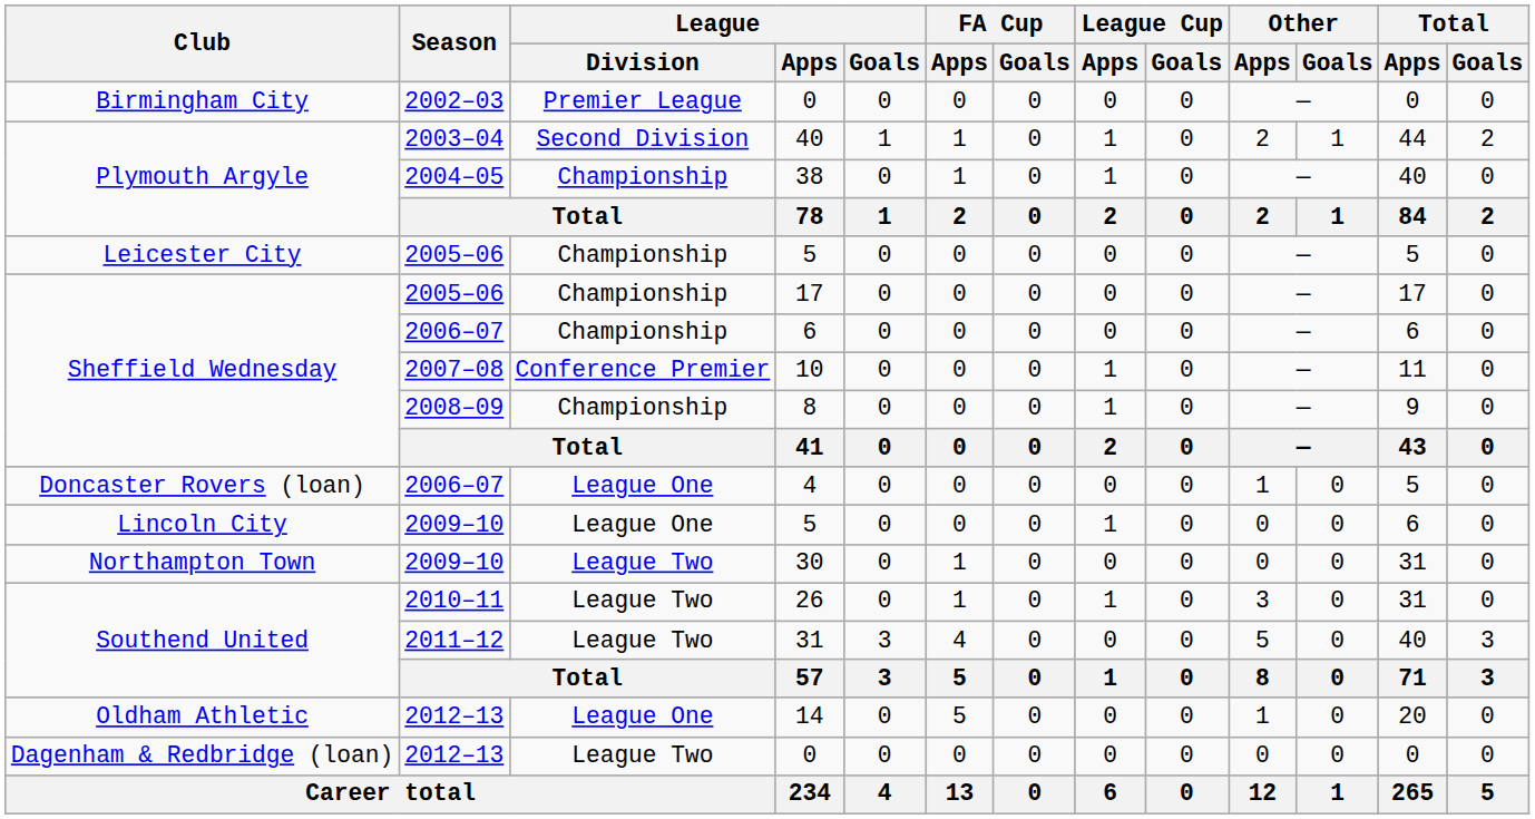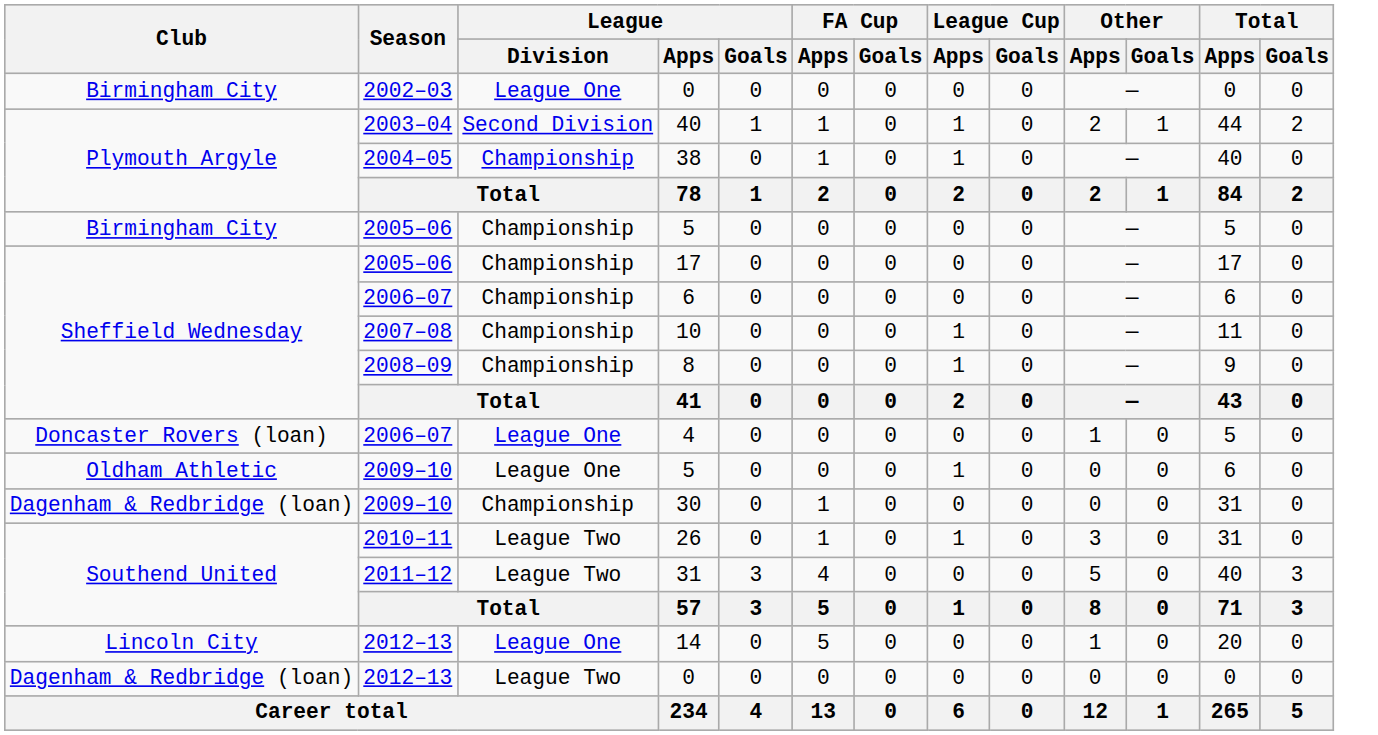 <table class="wikitable" style="text-align: center;">
 <tr>
 <th rowspan="2">Club</th>
 <th rowspan="2">Season</th>
 <th colspan="3">League</th>
 <th colspan="2">FA Cup</th>
 <th colspan="2">League Cup</th>
 <th colspan="2">Other</th>
 <th colspan="2">Total</th>
 </tr>
 <tr>
 <th>Division</th>
 <th>Apps</th>
 <th>Goals</th>
 <th>Apps</th>
 <th>Goals</th>
 <th>Apps</th>
 <th>Goals</th>
 <th>Apps</th>
 <th>Goals</th>
 <th>Apps</th>
 <th>Goals</th>
 </tr>
 <tr>
 <td rowspan="1" valign="center"><a href='#'>Birmingham City</a></td>
 <td><a href='#'>2002–03</a></td>
-<td><a href='#'>Premier League</a></td>
+<td><a href='#'>League One</a></td>
 <td>0</td>
 <td>0</td>
 <td>0</td>
 <td>0</td>
 <td>0</td>
 <td>0</td>
 <td colspan="2">—</td>
 <td>0</td>
 <td>0</td>
 </tr>
 <tr>
 <td rowspan="3" valign="center"><a href='#'>Plymouth Argyle</a></td>
 <td><a href='#'>2003–04</a></td>
 <td><a href='#'>Second Division</a></td>
 <td>40</td>
 <td>1</td>
 <td>1</td>
 <td>0</td>
 <td>1</td>
 <td>0</td>
 <td>2</td>
 <td>1</td>
 <td>44</td>
 <td>2</td>
 </tr>
 <tr>
 <td><a href='#'>2004–05</a></td>
 <td><a href='#'>Championship</a></td>
 <td>38</td>
 <td>0</td>
 <td>1</td>
 <td>0</td>
 <td>1</td>
 <td>0</td>
 <td colspan="2">—</td>
 <td>40</td>
 <td>0</td>
 </tr>
 <tr>
 <th colspan="2">Total</th>
 <th>78</th>
 <th>1</th>
 <th>2</th>
 <th>0</th>
 <th>2</th>
 <th>0</th>
 <th>2</th>
 <th>1</th>
 <th>84</th>
 <th>2</th>
 </tr>
 <tr>
-<td rowspan="1" valign="center"><a href='#'>Leicester City</a></td>
+<td rowspan="1" valign="center"><a href='#'>Birmingham City</a></td>
 <td><a href='#'>2005–06</a></td>
 <td>Championship</td>
 <td>5</td>
 <td>0</td>
 <td>0</td>
 <td>0</td>
 <td>0</td>
 <td>0</td>
 <td colspan="2">—</td>
 <td>5</td>
 <td>0</td>
 </tr>
 <tr>
 <td rowspan="5" valign="center"><a href='#'>Sheffield Wednesday</a></td>
 <td><a href='#'>2005–06</a></td>
 <td>Championship</td>
 <td>17</td>
 <td>0</td>
 <td>0</td>
 <td>0</td>
 <td>0</td>
 <td>0</td>
 <td colspan="2">—</td>
 <td>17</td>
 <td>0</td>
 </tr>
 <tr>
 <td><a href='#'>2006–07</a></td>
 <td>Championship</td>
 <td>6</td>
 <td>0</td>
 <td>0</td>
 <td>0</td>
 <td>0</td>
 <td>0</td>
 <td colspan="2">—</td>
 <td>6</td>
 <td>0</td>
 </tr>
 <tr>
 <td><a href='#'>2007–08</a></td>
-<td><a href='#'>Conference Premier</a></td>
+<td>Championship</td>
 <td>10</td>
 <td>0</td>
 <td>0</td>
 <td>0</td>
 <td>1</td>
 <td>0</td>
 <td colspan="2">—</td>
 <td>11</td>
 <td>0</td>
 </tr>
 <tr>
 <td><a href='#'>2008–09</a></td>
 <td>Championship</td>
 <td>8</td>
 <td>0</td>
 <td>0</td>
 <td>0</td>
 <td>1</td>
 <td>0</td>
 <td colspan="2">—</td>
 <td>9</td>
 <td>0</td>
 </tr>
 <tr>
 <th colspan="2">Total</th>
 <th>41</th>
 <th>0</th>
 <th>0</th>
 <th>0</th>
 <th>2</th>
 <th>0</th>
 <th colspan="2">—</th>
 <th>43</th>
 <th>0</th>
 </tr>
 <tr>
 <td rowspan="1" valign="center"><a href='#'>Doncaster Rovers</a> (loan)</td>
 <td><a href='#'>2006–07</a></td>
 <td><a href='#'>League One</a></td>
 <td>4</td>
 <td>0</td>
 <td>0</td>
 <td>0</td>
 <td>0</td>
 <td>0</td>
 <td>1</td>
 <td>0</td>
 <td>5</td>
 <td>0</td>
 </tr>
 <tr>
-<td rowspan="1" valign="center"><a href='#'>Lincoln City</a></td>
+<td rowspan="1" valign="center"><a href='#'>Oldham Athletic</a></td>
 <td><a href='#'>2009–10</a></td>
 <td>League One</td>
 <td>5</td>
 <td>0</td>
 <td>0</td>
 <td>0</td>
 <td>1</td>
 <td>0</td>
 <td>0</td>
 <td>0</td>
 <td>6</td>
 <td>0</td>
 </tr>
 <tr>
-<td rowspan="1" valign="center"><a href='#'>Northampton Town</a></td>
+<td rowspan="1" valign="center"><a href='#'>Dagenham & Redbridge</a> (loan)</td>
 <td><a href='#'>2009–10</a></td>
-<td><a href='#'>League Two</a></td>
+<td>Championship</td>
 <td>30</td>
 <td>0</td>
 <td>1</td>
 <td>0</td>
 <td>0</td>
 <td>0</td>
 <td>0</td>
 <td>0</td>
 <td>31</td>
 <td>0</td>
 </tr>
 <tr>
 <td rowspan="3" valign="center"><a href='#'>Southend United</a></td>
 <td><a href='#'>2010–11</a></td>
 <td>League Two</td>
 <td>26</td>
 <td>0</td>
 <td>1</td>
 <td>0</td>
 <td>1</td>
 <td>0</td>
 <td>3</td>
 <td>0</td>
 <td>31</td>
 <td>0</td>
 </tr>
 <tr>
 <td><a href='#'>2011–12</a></td>
 <td>League Two</td>
 <td>31</td>
 <td>3</td>
 <td>4</td>
 <td>0</td>
 <td>0</td>
 <td>0</td>
 <td>5</td>
 <td>0</td>
 <td>40</td>
 <td>3</td>
 </tr>
 <tr>
 <th colspan="2">Total</th>
 <th>57</th>
 <th>3</th>
 <th>5</th>
 <th>0</th>
 <th>1</th>
 <th>0</th>
 <th>8</th>
 <th>0</th>
 <th>71</th>
 <th>3</th>
 </tr>
 <tr>
-<td rowspan="1" valign="center"><a href='#'>Oldham Athletic</a></td>
+<td rowspan="1" valign="center"><a href='#'>Lincoln City</a></td>
 <td><a href='#'>2012–13</a></td>
 <td><a href='#'>League One</a></td>
 <td>14</td>
 <td>0</td>
 <td>5</td>
 <td>0</td>
 <td>0</td>
 <td>0</td>
 <td>1</td>
 <td>0</td>
 <td>20</td>
 <td>0</td>
 </tr>
 <tr>
 <td rowspan="1" valign="center"><a href='#'>Dagenham & Redbridge</a> (loan)</td>
 <td><a href='#'>2012–13</a></td>
 <td>League Two</td>
 <td>0</td>
 <td>0</td>
 <td>0</td>
 <td>0</td>
 <td>0</td>
 <td>0</td>
 <td>0</td>
 <td>0</td>
 <td>0</td>
 <td>0</td>
 </tr>
 <tr>
 <th colspan="3">Career total</th>
 <th>234</th>
 <th>4</th>
 <th>13</th>
 <th>0</th>
 <th>6</th>
 <th>0</th>
 <th>12</th>
 <th>1</th>
 <th>265</th>
 <th>5</th>
 </tr>
 </table>
